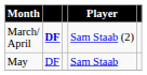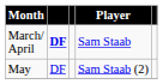 <table class="wikitable">
 <tr>
 <th style="background:#000; color:#fff;" scope="col">Month</th>
 <th style="background:#000; color:#fff;" scope="col"></th>
 <th style="background:#000; color:#fff;" scope="col"></th>
 <th style="background:#000; color:#fff;" scope="col">Player</th>
 <th style="background:#000; color:#fff;" scope="col"></th>
 </tr>
 <tr>
 <td>March/<br>April</td>
 <td><strong><a href='#'>DF</a></strong></td>
 <td></td>
-<td><a href='#'>Sam Staab</a> (2)</td>
+<td><a href='#'>Sam Staab</a></td>
 <td></td>
 </tr>
 <tr>
 <td>May</td>
 <td><a href='#'>DF</a></td>
 <td></td>
-<td><a href='#'>Sam Staab</a></td>
+<td><a href='#'>Sam Staab</a> (2)</td>
 <td></td>
 </tr>
 <tr>
 </tr>
 </table>
